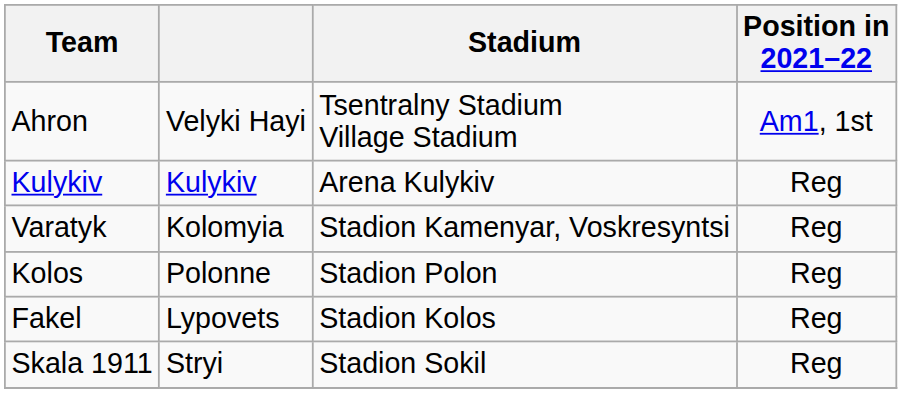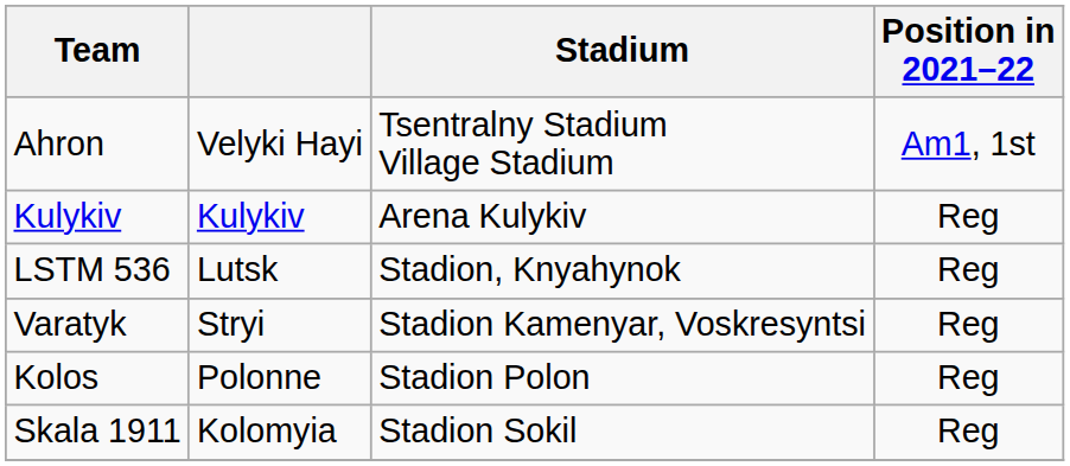 <table class="wikitable sortable" style="text-align: left;">
 <tr>
 <th>Team</th>
 <th></th>
 <th>Stadium</th>
 <th>Position in<br><a href='#'>2021–22</a></th>
 </tr>
 <tr>
 <td>Ahron</td>
 <td>Velyki Hayi</td>
 <td>Tsentralny Stadium<br>Village Stadium</td>
 <td align="center"><a href='#'>Am1</a>, 1st</td>
 </tr>
 <tr>
 <td><a href='#'>Kulykiv</a></td>
 <td><a href='#'>Kulykiv</a></td>
 <td>Arena Kulykiv</td>
 <td align="center">Reg</td>
 </tr>
 <tr>
+<td>LSTM 536</td>
+<td>Lutsk</td>
+<td>Stadion, Knyahynok</td>
+<td align="center">Reg</td>
+</tr>
+<tr>
 <td>Varatyk</td>
-<td>Kolomyia</td>
+<td>Stryi</td>
 <td>Stadion Kamenyar, Voskresyntsi</td>
 <td align="center">Reg</td>
 </tr>
 <tr>
 <td>Kolos</td>
 <td>Polonne</td>
 <td>Stadion Polon</td>
 <td align="center">Reg</td>
 </tr>
 <tr>
-<td>Fakel</td>
-<td>Lypovets</td>
-<td>Stadion Kolos</td>
-<td align="center">Reg</td>
-</tr>
-<tr>
 <td>Skala 1911</td>
-<td>Stryi</td>
+<td>Kolomyia</td>
 <td>Stadion Sokil</td>
 <td align="center">Reg</td>
 </tr>
 <tr>
 </tr>
 </table>
